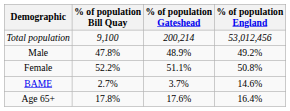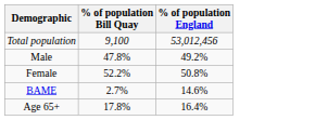 <table class="wikitable sortable" style="text-align: center">
 <tr>
 <th>Demographic</th>
 <th><strong>% of population</strong><br><strong>Bill Quay</strong></th>
-<th>% of population<br><a href='#'>Gateshead</a></th>
 <th><strong>% of population</strong><br><strong><a href='#'>England</a></strong></th>
 </tr>
 <tr>
 <td><em>Total population</em></td>
 <td><em>9,100</em></td>
-<td><em>200,214</em></td>
 <td><em>53,012,456</em></td>
 </tr>
 <tr>
 <td>Male</td>
 <td>47.8%</td>
-<td>48.9%</td>
 <td>49.2%</td>
 </tr>
 <tr>
 <td>Female</td>
 <td>52.2%</td>
-<td>51.1%</td>
 <td>50.8%</td>
 </tr>
 <tr>
 <td><a href='#'>BAME</a></td>
 <td>2.7%</td>
-<td>3.7%</td>
 <td>14.6%</td>
 </tr>
 <tr>
 <td>Age 65+</td>
 <td>17.8%</td>
-<td>17.6%</td>
 <td>16.4%</td>
 </tr>
 </table>
